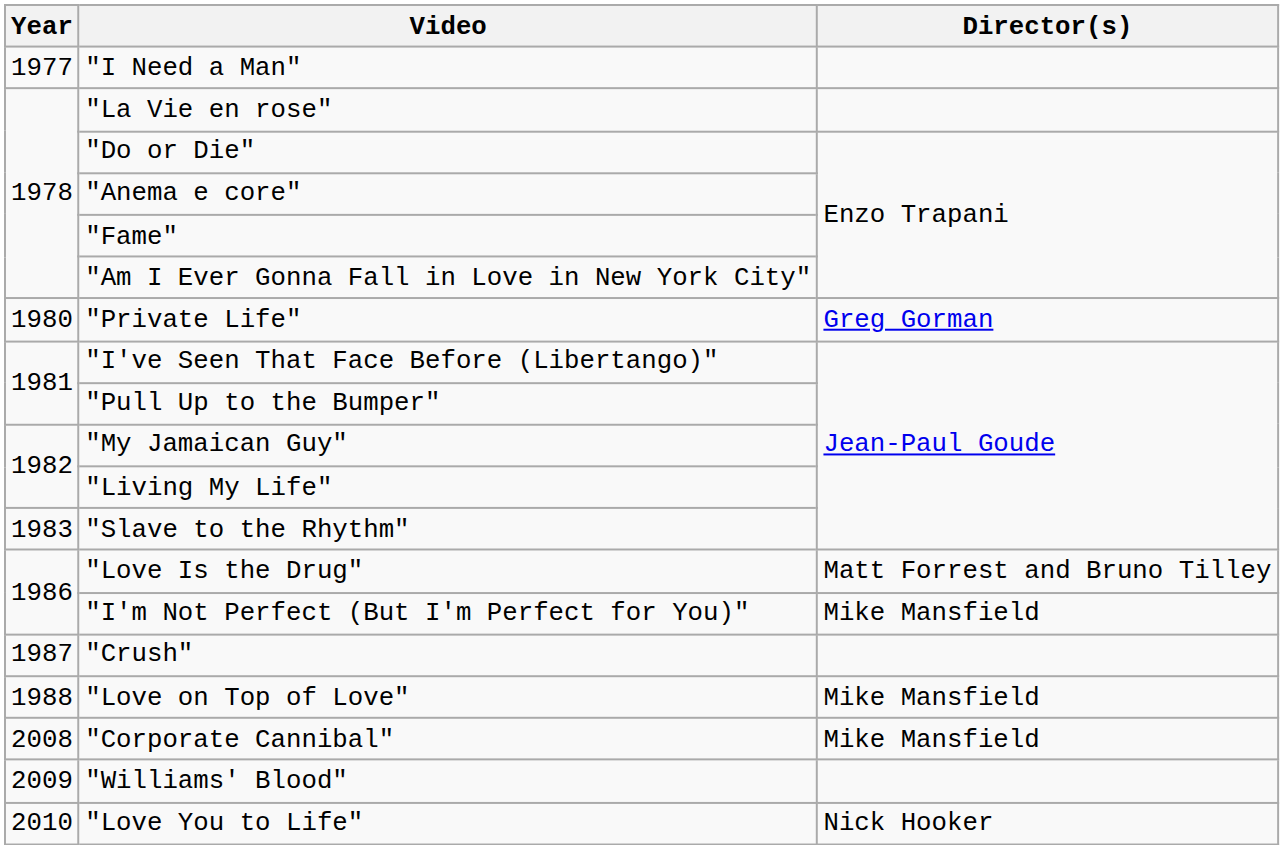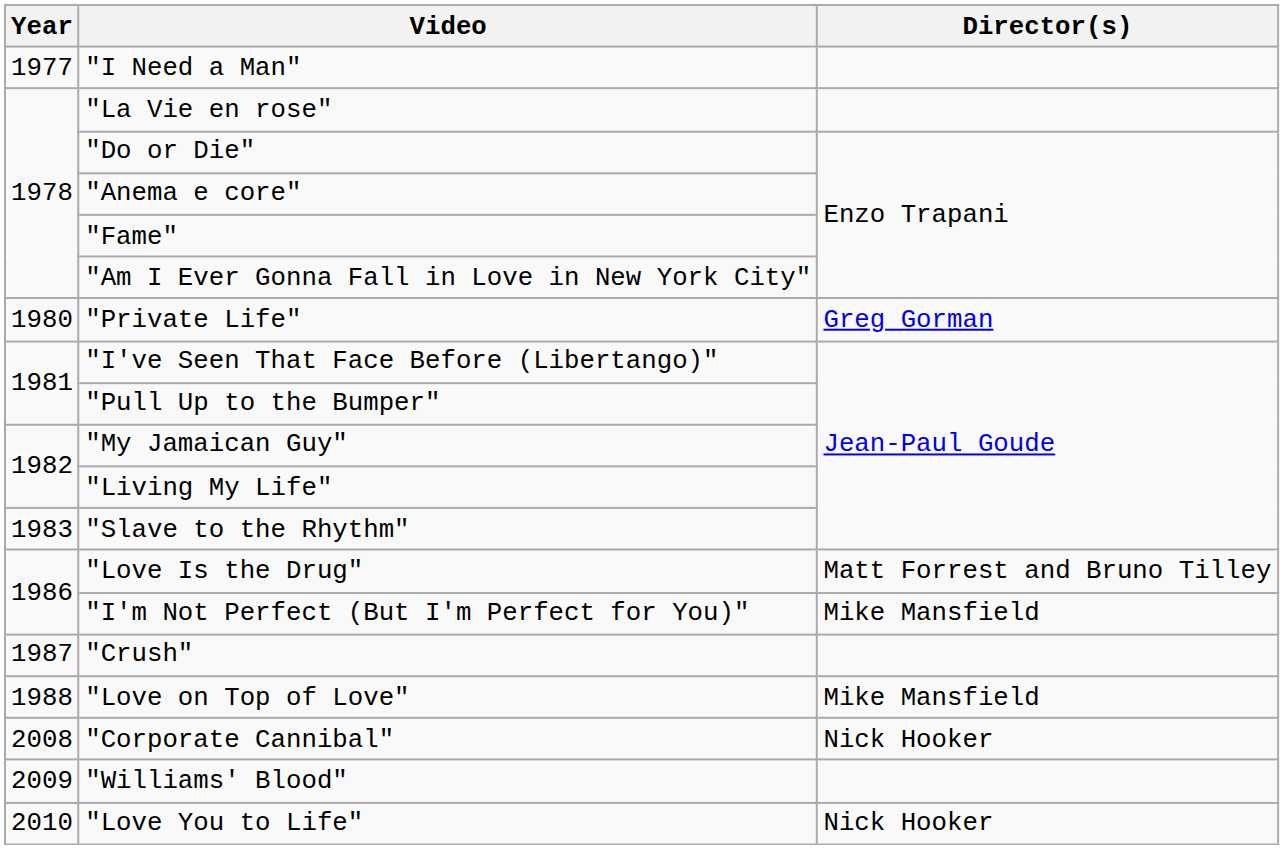 <table class="wikitable">
 <tr>
 <th>Year</th>
 <th>Video</th>
 <th>Director(s)</th>
 </tr>
 <tr>
 <td>1977</td>
 <td>"I Need a Man"</td>
 <td></td>
 </tr>
 <tr>
 <td rowspan="5">1978</td>
 <td>"La Vie en rose"</td>
 <td></td>
 </tr>
 <tr>
 <td>"Do or Die"</td>
 <td rowspan="4">Enzo Trapani</td>
 </tr>
 <tr>
 <td>"Anema e core"</td>
 </tr>
 <tr>
 <td>"Fame"</td>
 </tr>
 <tr>
 <td>"Am I Ever Gonna Fall in Love in New York City"</td>
 </tr>
 <tr>
 <td>1980</td>
 <td>"Private Life"</td>
 <td><a href='#'>Greg Gorman</a></td>
 </tr>
 <tr>
 <td rowspan="2">1981</td>
 <td>"I've Seen That Face Before (Libertango)"</td>
 <td rowspan="5"><a href='#'>Jean-Paul Goude</a></td>
 </tr>
 <tr>
 <td>"Pull Up to the Bumper"</td>
 </tr>
 <tr>
 <td rowspan="2">1982</td>
 <td>"My Jamaican Guy"</td>
 </tr>
 <tr>
 <td>"Living My Life"</td>
 </tr>
 <tr>
 <td>1983</td>
 <td>"Slave to the Rhythm"</td>
 </tr>
 <tr>
 <td rowspan="2">1986</td>
 <td>"Love Is the Drug"</td>
 <td>Matt Forrest and Bruno Tilley</td>
 </tr>
 <tr>
 <td>"I'm Not Perfect (But I'm Perfect for You)"</td>
 <td>Mike Mansfield</td>
 </tr>
 <tr>
 <td>1987</td>
 <td>"Crush"</td>
 <td></td>
 </tr>
 <tr>
 <td>1988</td>
 <td>"Love on Top of Love"</td>
 <td>Mike Mansfield</td>
 </tr>
 <tr>
 <td>2008</td>
 <td>"Corporate Cannibal"</td>
-<td>Mike Mansfield</td>
+<td>Nick Hooker</td>
 </tr>
 <tr>
 <td>2009</td>
 <td>"Williams' Blood"</td>
 <td></td>
 </tr>
 <tr>
 <td>2010</td>
 <td>"Love You to Life"</td>
 <td>Nick Hooker</td>
 </tr>
 </table>
